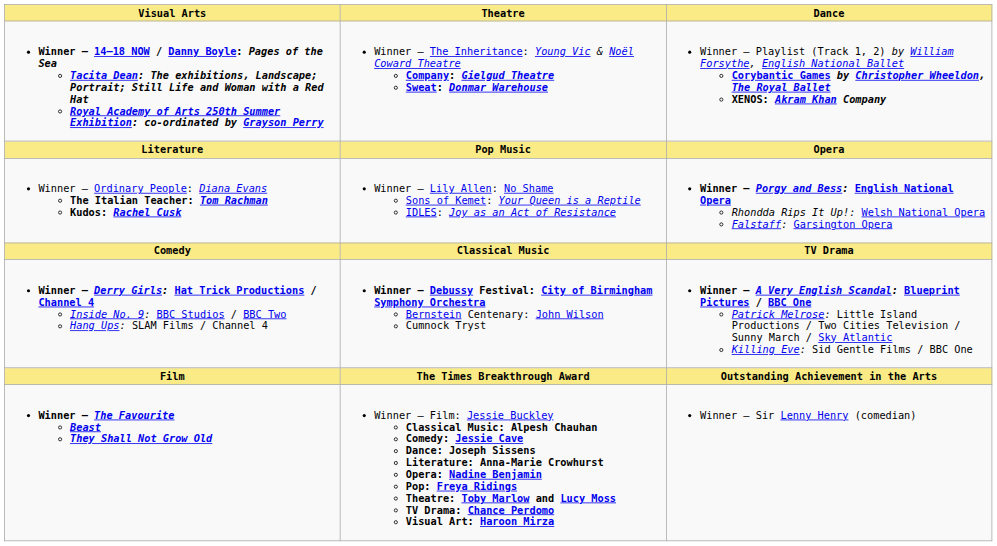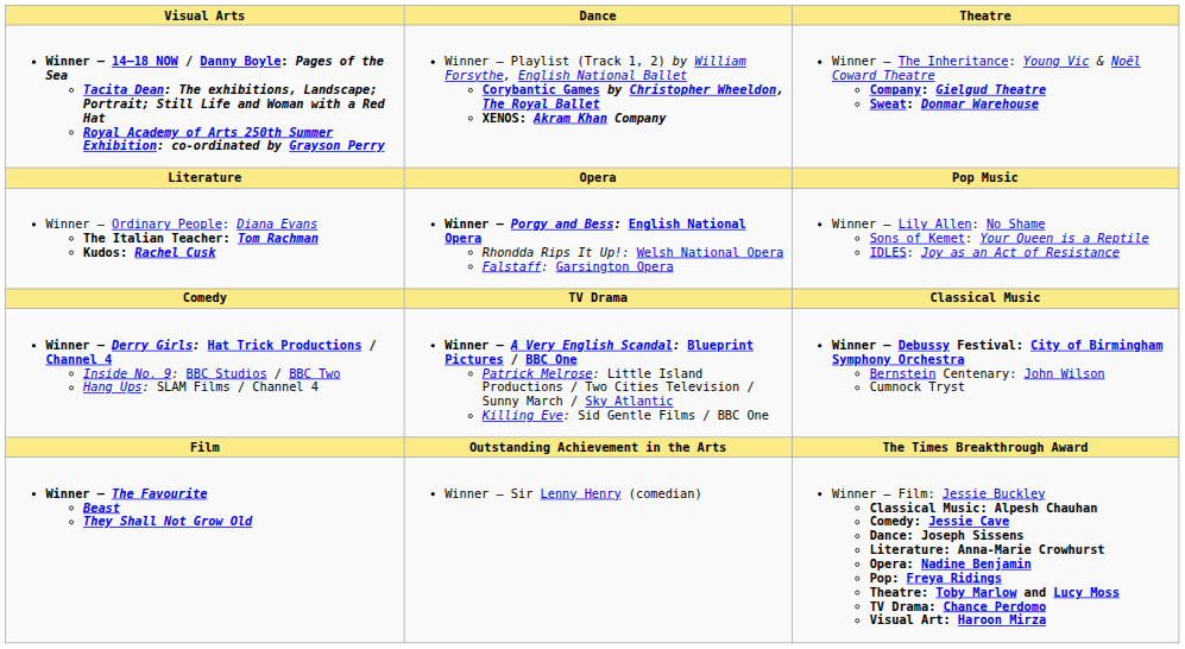 <table class="wikitable" style="font-size:100%">
 <tr>
 <th style="background:#FAEB86;" width="34%">Visual Arts</th>
+<th style="background:#FAEB86;" width="33%">Dance</th>
 <th style="background:#FAEB86;" width="33%">Theatre</th>
-<th style="background:#FAEB86;" width="33%">Dance</th>
 </tr>
 <tr>
 <td valign="top"><br><ul><li><strong>Winner – <a href='#'>14—18 NOW</a> / <a href='#'>Danny Boyle</a>: <em>Pages of the Sea<strong><em><ul><li><a href='#'>Tacita Dean</a>: The exhibitions, </em>Landscape; Portrait; Still Life<em> and </em>Woman with a Red Hat<em></li><li><a href='#'>Royal Academy of Arts 250th Summer Exhibition</a>: co-ordinated by <a href='#'>Grayson Perry</a></li></ul></li></ul></td>
+<td valign="top"><br><ul><li></strong>Winner – </em>Playlist (Track 1, 2)<em> by <a href='#'>William Forsythe</a>, <a href='#'>English National Ballet</a><strong><ul><li></em><a href='#'>Corybantic Games</a><em> by <a href='#'>Christopher Wheeldon</a>, <a href='#'>The Royal Ballet</a></li><li></em>XENOS:<em> <a href='#'>Akram Khan</a> Company</li></ul></li></ul></td>
 <td valign="top"><br><ul><li></strong>Winner – </em><a href='#'>The Inheritance</a>:<em> <a href='#'>Young Vic</a> & <a href='#'>Noël Coward Theatre</a><strong><ul><li></em><a href='#'>Company</a>:<em> <a href='#'>Gielgud Theatre</a></li><li></em><a href='#'>Sweat</a>:<em> <a href='#'>Donmar Warehouse</a></li></ul></li></ul></td>
-<td valign="top"><br><ul><li></strong>Winner – </em>Playlist (Track 1, 2)<em> by <a href='#'>William Forsythe</a>, <a href='#'>English National Ballet</a><strong><ul><li></em><a href='#'>Corybantic Games</a><em> by <a href='#'>Christopher Wheeldon</a>, <a href='#'>The Royal Ballet</a></li><li></em>XENOS:<em> <a href='#'>Akram Khan</a> Company</li></ul></li></ul></td>
 </tr>
 <tr>
 <th style="background:#FAEB86;" width="34%">Literature</th>
+<th style="background:#FAEB86;" width="33%">Opera</th>
 <th style="background:#FAEB86;" width="33%">Pop Music</th>
-<th style="background:#FAEB86;" width="33%">Opera</th>
 </tr>
 <tr>
 <td valign="top"><br><ul><li></strong>Winner – </em><a href='#'>Ordinary People</a>:<em> <a href='#'>Diana Evans</a><strong><ul><li></em>The Italian Teacher:<em> <a href='#'>Tom Rachman</a></li><li></em>Kudos:<em> <a href='#'>Rachel Cusk</a></li></ul></li></ul></td>
+<td valign="top"><br><ul><li><strong>Winner – <em><a href='#'>Porgy and Bess</a>:</em> <a href='#'>English National Opera</a></strong><ul><li><em>Rhondda Rips It Up!:</em> <a href='#'>Welsh National Opera</a></li><li><em><a href='#'>Falstaff</a>:</em> <a href='#'>Garsington Opera</a></li></ul></li></ul></td>
 <td valign="top"><br><ul><li></strong>Winner – <a href='#'>Lily Allen</a>: </em><a href='#'>No Shame</a></em></strong><ul><li><a href='#'>Sons of Kemet</a>: <em><a href='#'>Your Queen is a Reptile</a></em></li><li><a href='#'>IDLES</a>: <em><a href='#'>Joy as an Act of Resistance</a></em></li></ul></li></ul></td>
-<td valign="top"><br><ul><li><strong>Winner – <em><a href='#'>Porgy and Bess</a>:</em> <a href='#'>English National Opera</a></strong><ul><li><em>Rhondda Rips It Up!:</em> <a href='#'>Welsh National Opera</a></li><li><em><a href='#'>Falstaff</a>:</em> <a href='#'>Garsington Opera</a></li></ul></li></ul></td>
 </tr>
 <tr>
 <th style="background:#FAEB86;" width="34%">Comedy</th>
+<th style="background:#FAEB86;" width="33%">TV Drama</th>
 <th style="background:#FAEB86;" width="33%">Classical Music</th>
-<th style="background:#FAEB86;" width="33%">TV Drama</th>
 </tr>
 <tr>
 <td valign="top"><br><ul><li><strong>Winner – <em><a href='#'>Derry Girls</a>:</em> <a href='#'>Hat Trick Productions</a> / <a href='#'>Channel 4</a></strong><ul><li><em><a href='#'>Inside No. 9</a>:</em> <a href='#'>BBC Studios</a> / <a href='#'>BBC Two</a></li><li><em><a href='#'>Hang Ups</a>:</em> SLAM Films / Channel 4</li></ul></li></ul></td>
+<td valign="top"><br><ul><li><strong>Winner – <em><a href='#'>A Very English Scandal</a>:</em> <a href='#'>Blueprint Pictures</a> / <a href='#'>BBC One</a></strong><ul><li><em><a href='#'>Patrick Melrose</a>:</em> Little Island Productions / Two Cities Television / Sunny March / <a href='#'>Sky Atlantic</a></li><li><em><a href='#'>Killing Eve</a>:</em> Sid Gentle Films / BBC One</li></ul></li></ul></td>
 <td valign="top"><br><ul><li><strong>Winner – <a href='#'>Debussy</a> Festival: <a href='#'>City of Birmingham Symphony Orchestra</a></strong><ul><li><a href='#'>Bernstein</a> Centenary: <a href='#'>John Wilson</a></li><li>Cumnock Tryst</li></ul></li></ul></td>
-<td valign="top"><br><ul><li><strong>Winner – <em><a href='#'>A Very English Scandal</a>:</em> <a href='#'>Blueprint Pictures</a> / <a href='#'>BBC One</a></strong><ul><li><em><a href='#'>Patrick Melrose</a>:</em> Little Island Productions / Two Cities Television / Sunny March / <a href='#'>Sky Atlantic</a></li><li><em><a href='#'>Killing Eve</a>:</em> Sid Gentle Films / BBC One</li></ul></li></ul></td>
 </tr>
 <tr>
 <th style="background:#FAEB86;" width="34%">Film</th>
+<th style="background:#FAEB86;" width="33%">Outstanding Achievement in the Arts</th>
 <th style="background:#FAEB86;" width="33%">The Times Breakthrough Award</th>
-<th style="background:#FAEB86;" width="33%">Outstanding Achievement in the Arts</th>
 </tr>
 <tr>
 <td valign="top"><br><ul><li><strong>Winner – <em><a href='#'>The Favourite</a><strong><em><ul><li></em><a href='#'>Beast</a><em></li><li></em><a href='#'>They Shall Not Grow Old</a><em></li></ul></li></ul></td>
+<td valign="top"><br><ul><li></strong>Winner – Sir <a href='#'>Lenny Henry</a> (comedian)<strong></li></ul></td>
 <td valign="top"><br><ul><li></strong>Winner – Film: <a href='#'>Jessie Buckley</a><strong><ul><li>Classical Music: Alpesh Chauhan</li><li>Comedy: <a href='#'>Jessie Cave</a></li><li>Dance: Joseph Sissens</li><li>Literature: Anna-Marie Crowhurst</li><li>Opera: <a href='#'>Nadine Benjamin</a></li><li>Pop: <a href='#'>Freya Ridings</a></li><li>Theatre: <a href='#'>Toby Marlow</a> and <a href='#'>Lucy Moss</a></li><li>TV Drama: <a href='#'>Chance Perdomo</a></li><li>Visual Art: <a href='#'>Haroon Mirza</a></li></ul></li></ul></td>
-<td valign="top"><br><ul><li></strong>Winner – Sir <a href='#'>Lenny Henry</a> (comedian)<strong></li></ul></td>
 </tr>
 </table>
